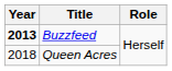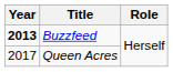 <table class="wikitable">
 <tr>
 <th>Year</th>
 <th>Title</th>
 <th>Role</th>
 </tr>
 <tr>
 <td><strong>2013</strong></td>
 <td><em><a href='#'>Buzzfeed</a></em></td>
 <td rowspan="2">Herself</td>
 </tr>
 <tr>
-<td>2018</td>
+<td>2017</td>
 <td><em>Queen Acres</em></td>
 </tr>
 </table>
